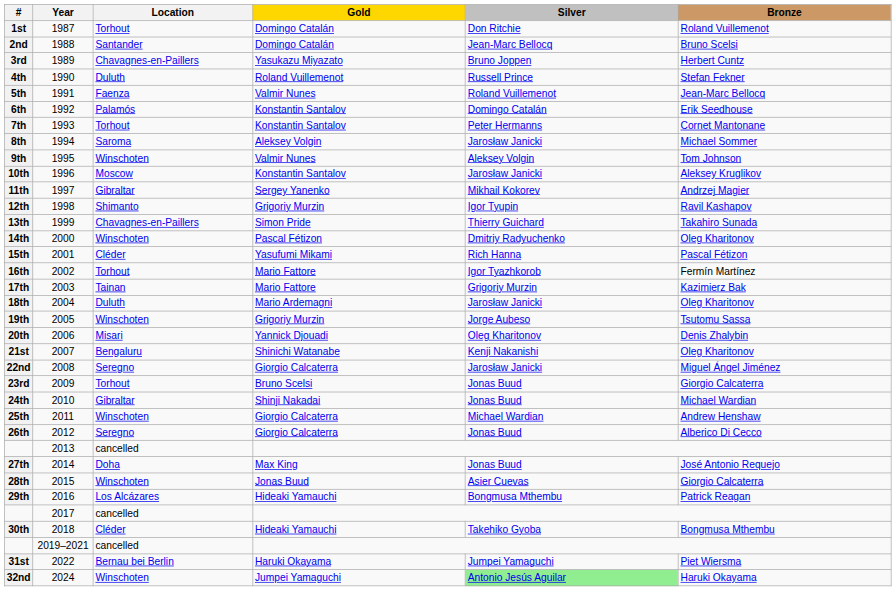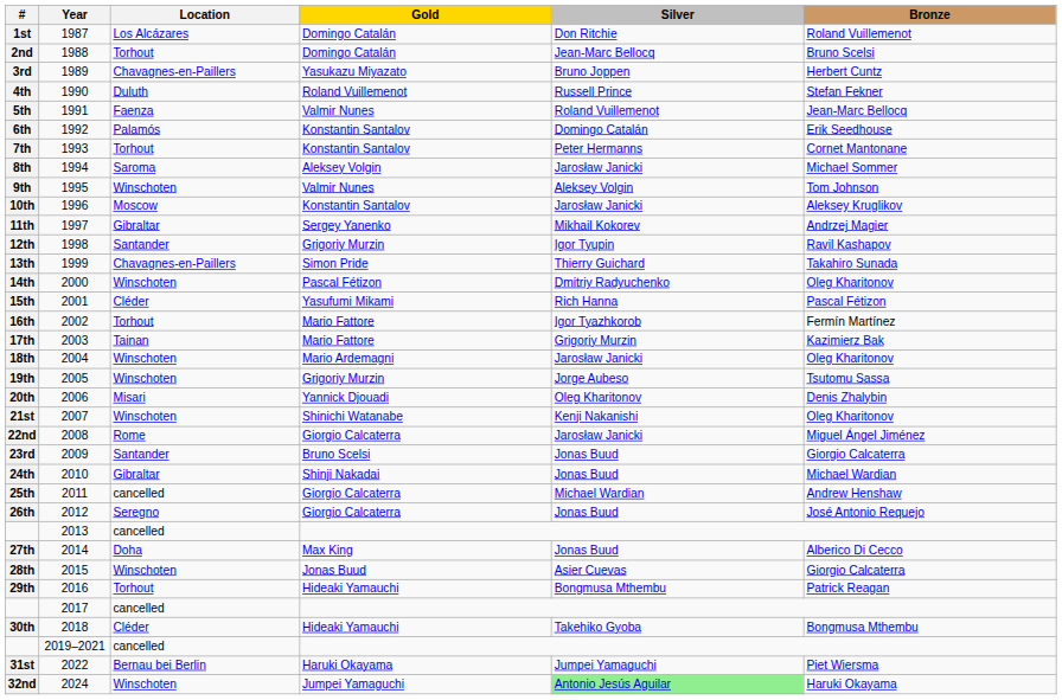 <table class="wikitable" style="font-size:90%; text-align:left;">
 <tr>
 <th width=3%>#</th>
 <th width7%>Year</th>
 <th width=18%>Location</th>
 <th style="background:gold" width=24%>Gold</th>
 <th style="background:silver" width=24%>Silver</th>
 <th style="background:#cc9966" width=24%>Bronze</th>
 </tr>
 <tr>
 <th>1st</th>
 <td align=center>1987</td>
-<td> <a href='#'>Torhout</a></td>
+<td> <a href='#'>Los Alcázares</a></td>
 <td> <a href='#'>Domingo Catalán</a></td>
 <td> <a href='#'>Don Ritchie</a></td>
 <td> <a href='#'>Roland Vuillemenot</a></td>
 </tr>
 <tr>
 <th>2nd</th>
 <td align=center>1988</td>
-<td> <a href='#'>Santander</a></td>
+<td> <a href='#'>Torhout</a></td>
 <td> <a href='#'>Domingo Catalán</a></td>
 <td> <a href='#'>Jean-Marc Bellocq</a></td>
 <td> <a href='#'>Bruno Scelsi</a></td>
 </tr>
 <tr>
 <th>3rd</th>
 <td align=center>1989</td>
 <td> <a href='#'>Chavagnes-en-Paillers</a></td>
 <td> <a href='#'>Yasukazu Miyazato</a></td>
 <td> <a href='#'>Bruno Joppen</a></td>
 <td> <a href='#'>Herbert Cuntz</a></td>
 </tr>
 <tr>
 <th>4th</th>
 <td align=center>1990</td>
 <td> <a href='#'>Duluth</a></td>
 <td> <a href='#'>Roland Vuillemenot</a></td>
 <td> <a href='#'>Russell Prince</a></td>
 <td> <a href='#'>Stefan Fekner</a></td>
 </tr>
 <tr>
 <th>5th</th>
 <td align=center>1991</td>
 <td> <a href='#'>Faenza</a></td>
 <td> <a href='#'>Valmir Nunes</a></td>
 <td> <a href='#'>Roland Vuillemenot</a></td>
 <td> <a href='#'>Jean-Marc Bellocq</a></td>
 </tr>
 <tr>
 <th>6th</th>
 <td align=center>1992</td>
 <td> <a href='#'>Palamós</a></td>
 <td> <a href='#'>Konstantin Santalov</a></td>
 <td> <a href='#'>Domingo Catalán</a></td>
 <td> <a href='#'>Erik Seedhouse</a></td>
 </tr>
 <tr>
 <th>7th</th>
 <td align=center>1993</td>
 <td> <a href='#'>Torhout</a></td>
 <td> <a href='#'>Konstantin Santalov</a></td>
 <td> <a href='#'>Peter Hermanns</a></td>
 <td> <a href='#'>Cornet Mantonane</a></td>
 </tr>
 <tr>
 <th>8th</th>
 <td align=center>1994</td>
 <td> <a href='#'>Saroma</a></td>
 <td> <a href='#'>Aleksey Volgin</a></td>
 <td> <a href='#'>Jarosław Janicki</a></td>
 <td> <a href='#'>Michael Sommer</a></td>
 </tr>
 <tr>
 <th>9th</th>
 <td align=center>1995</td>
 <td> <a href='#'>Winschoten</a></td>
 <td> <a href='#'>Valmir Nunes</a></td>
 <td> <a href='#'>Aleksey Volgin</a></td>
 <td> <a href='#'>Tom Johnson</a></td>
 </tr>
 <tr>
 <th>10th</th>
 <td align=center>1996</td>
 <td> <a href='#'>Moscow</a></td>
 <td> <a href='#'>Konstantin Santalov</a></td>
 <td> <a href='#'>Jarosław Janicki</a></td>
 <td> <a href='#'>Aleksey Kruglikov</a></td>
 </tr>
 <tr>
 <th>11th</th>
 <td align=center>1997</td>
 <td> <a href='#'>Gibraltar</a></td>
 <td> <a href='#'>Sergey Yanenko</a></td>
 <td> <a href='#'>Mikhail Kokorev</a></td>
 <td> <a href='#'>Andrzej Magier</a></td>
 </tr>
 <tr>
 <th>12th</th>
 <td align=center>1998</td>
-<td> <a href='#'>Shimanto</a></td>
+<td> <a href='#'>Santander</a></td>
 <td> <a href='#'>Grigoriy Murzin</a></td>
 <td> <a href='#'>Igor Tyupin</a></td>
 <td> <a href='#'>Ravil Kashapov</a></td>
 </tr>
 <tr>
 <th>13th</th>
 <td align=center>1999</td>
 <td> <a href='#'>Chavagnes-en-Paillers</a></td>
 <td> <a href='#'>Simon Pride</a></td>
 <td> <a href='#'>Thierry Guichard</a></td>
 <td> <a href='#'>Takahiro Sunada</a></td>
 </tr>
 <tr>
 <th>14th</th>
 <td align=center>2000</td>
 <td> <a href='#'>Winschoten</a></td>
 <td> <a href='#'>Pascal Fétizon</a></td>
 <td> <a href='#'>Dmitriy Radyuchenko</a></td>
 <td> <a href='#'>Oleg Kharitonov</a></td>
 </tr>
 <tr>
 <th>15th</th>
 <td align=center>2001</td>
 <td> <a href='#'>Cléder</a></td>
 <td> <a href='#'>Yasufumi Mikami</a></td>
 <td> <a href='#'>Rich Hanna</a></td>
 <td> <a href='#'>Pascal Fétizon</a></td>
 </tr>
 <tr>
 <th>16th</th>
 <td align=center>2002</td>
 <td> <a href='#'>Torhout</a></td>
 <td> <a href='#'>Mario Fattore</a></td>
 <td> <a href='#'>Igor Tyazhkorob</a></td>
 <td> Fermín Martínez</td>
 </tr>
 <tr>
 <th>17th</th>
 <td align=center>2003</td>
 <td> <a href='#'>Tainan</a></td>
 <td> <a href='#'>Mario Fattore</a></td>
 <td> <a href='#'>Grigoriy Murzin</a></td>
 <td> <a href='#'>Kazimierz Bak</a></td>
 </tr>
 <tr>
 <th>18th</th>
 <td align=center>2004</td>
-<td> <a href='#'>Duluth</a></td>
+<td> <a href='#'>Winschoten</a></td>
 <td> <a href='#'>Mario Ardemagni</a></td>
 <td> <a href='#'>Jarosław Janicki</a></td>
 <td> <a href='#'>Oleg Kharitonov</a></td>
 </tr>
 <tr>
 <th>19th</th>
 <td align=center>2005</td>
 <td> <a href='#'>Winschoten</a></td>
 <td> <a href='#'>Grigoriy Murzin</a></td>
 <td> <a href='#'>Jorge Aubeso</a></td>
 <td> <a href='#'>Tsutomu Sassa</a></td>
 </tr>
 <tr>
 <th>20th</th>
 <td align=center>2006</td>
 <td> <a href='#'>Misari</a></td>
 <td> <a href='#'>Yannick Djouadi</a></td>
 <td> <a href='#'>Oleg Kharitonov</a></td>
 <td> <a href='#'>Denis Zhalybin</a></td>
 </tr>
 <tr>
 <th>21st</th>
 <td align=center>2007</td>
-<td> <a href='#'>Bengaluru</a></td>
+<td> <a href='#'>Winschoten</a></td>
 <td> <a href='#'>Shinichi Watanabe</a></td>
 <td> <a href='#'>Kenji Nakanishi</a></td>
 <td> <a href='#'>Oleg Kharitonov</a></td>
 </tr>
 <tr>
 <th>22nd</th>
 <td align=center>2008</td>
-<td> <a href='#'>Seregno</a></td>
+<td> <a href='#'>Rome</a></td>
 <td> <a href='#'>Giorgio Calcaterra</a></td>
 <td> <a href='#'>Jarosław Janicki</a></td>
 <td> <a href='#'>Miguel Ángel Jiménez</a></td>
 </tr>
 <tr>
 <th>23rd</th>
 <td align=center>2009</td>
-<td> <a href='#'>Torhout</a></td>
+<td> <a href='#'>Santander</a></td>
 <td> <a href='#'>Bruno Scelsi</a></td>
 <td> <a href='#'>Jonas Buud</a></td>
 <td> <a href='#'>Giorgio Calcaterra</a></td>
 </tr>
 <tr>
 <th>24th</th>
 <td align=center>2010</td>
 <td> <a href='#'>Gibraltar</a></td>
 <td> <a href='#'>Shinji Nakadai</a></td>
 <td> <a href='#'>Jonas Buud</a></td>
 <td> <a href='#'>Michael Wardian</a></td>
 </tr>
 <tr>
 <th>25th</th>
 <td align=center>2011</td>
-<td> <a href='#'>Winschoten</a></td>
+<td>cancelled</td>
 <td> <a href='#'>Giorgio Calcaterra</a></td>
 <td> <a href='#'>Michael Wardian</a></td>
 <td> <a href='#'>Andrew Henshaw</a></td>
 </tr>
 <tr>
 <th>26th</th>
 <td align=center>2012</td>
 <td> <a href='#'>Seregno</a></td>
 <td> <a href='#'>Giorgio Calcaterra</a></td>
 <td> <a href='#'>Jonas Buud</a></td>
-<td> <a href='#'>Alberico Di Cecco</a></td>
+<td> <a href='#'>José Antonio Requejo</a></td>
 </tr>
 <tr>
 <td></td>
 <td align=center>2013</td>
 <td>cancelled</td>
 </tr>
 <tr>
 <th>27th</th>
 <td align=center>2014</td>
 <td> <a href='#'>Doha</a></td>
 <td> <a href='#'>Max King</a></td>
 <td> <a href='#'>Jonas Buud</a></td>
-<td> <a href='#'>José Antonio Requejo</a></td>
+<td> <a href='#'>Alberico Di Cecco</a></td>
 </tr>
 <tr>
 <th>28th</th>
 <td align=center>2015</td>
 <td> <a href='#'>Winschoten</a></td>
 <td> <a href='#'>Jonas Buud</a></td>
 <td> <a href='#'>Asier Cuevas</a></td>
 <td> <a href='#'>Giorgio Calcaterra</a></td>
 </tr>
 <tr>
 <th>29th</th>
 <td align=center>2016</td>
-<td> <a href='#'>Los Alcázares</a></td>
+<td> <a href='#'>Torhout</a></td>
 <td> <a href='#'>Hideaki Yamauchi</a></td>
 <td> <a href='#'>Bongmusa Mthembu</a></td>
 <td> <a href='#'>Patrick Reagan</a></td>
 </tr>
 <tr>
 <td></td>
 <td align=center>2017</td>
 <td>cancelled</td>
 </tr>
 <tr>
 <th>30th</th>
 <td align=center>2018</td>
 <td> <a href='#'>Cléder</a></td>
 <td> <a href='#'>Hideaki Yamauchi</a></td>
 <td> <a href='#'>Takehiko Gyoba</a></td>
 <td> <a href='#'>Bongmusa Mthembu</a></td>
 </tr>
 <tr>
 <td></td>
 <td align=center>2019–2021</td>
 <td>cancelled</td>
 </tr>
 <tr>
 <th>31st</th>
 <td align=center>2022</td>
 <td> <a href='#'>Bernau bei Berlin</a></td>
 <td> <a href='#'>Haruki Okayama</a></td>
 <td> <a href='#'>Jumpei Yamaguchi</a></td>
 <td> <a href='#'>Piet Wiersma</a></td>
 </tr>
 <tr>
 <th>32nd</th>
 <td align="center">2024</td>
 <td> <a href='#'>Winschoten</a></td>
 <td> <a href='#'>Jumpei Yamaguchi</a></td>
 <td style="background: lightgreen;"><a href='#'>Antonio Jesús Aguilar</a></td>
 <td> <a href='#'>Haruki Okayama</a></td>
 </tr>
 </table>
